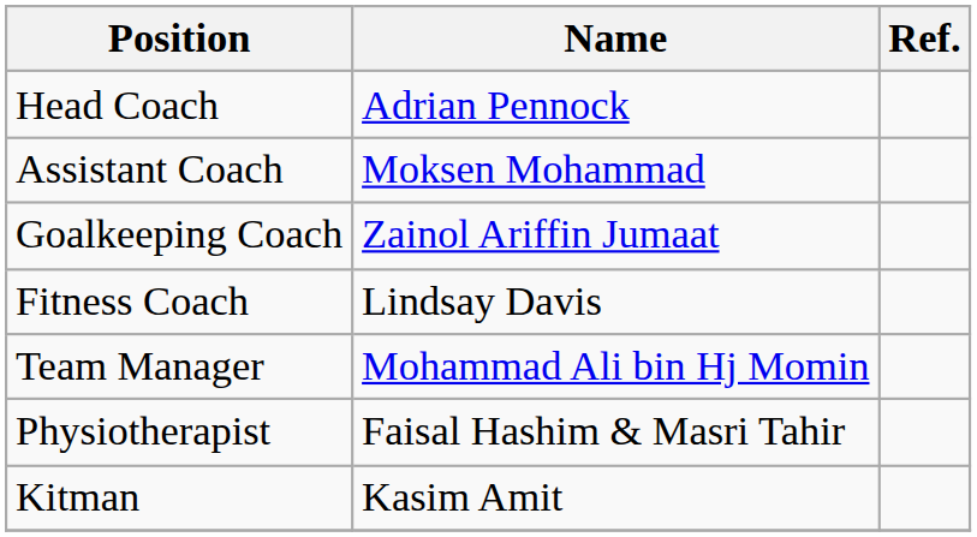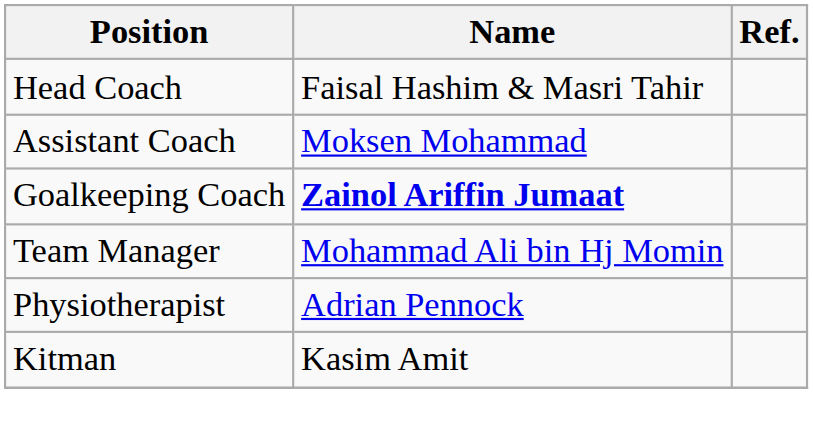 <table class="wikitable">
 <tr>
 <th>Position</th>
 <th>Name</th>
 <th>Ref.</th>
 </tr>
 <tr>
 <td>Head Coach</td>
-<td> <a href='#'>Adrian Pennock</a></td>
+<td> Faisal Hashim & Masri Tahir</td>
 <td></td>
 </tr>
 <tr>
 <td>Assistant Coach</td>
 <td> <a href='#'>Moksen Mohammad</a></td>
 <td></td>
 </tr>
 <tr>
 <td>Goalkeeping Coach</td>
-<td> <a href='#'>Zainol Ariffin Jumaat</a></td>
-<td></td>
-</tr>
-<tr>
-<td>Fitness Coach</td>
-<td> Lindsay Davis</td>
+<td><strong> <a href='#'>Zainol Ariffin Jumaat</a></strong></td>
 <td></td>
 </tr>
 <tr>
 <td>Team Manager</td>
 <td> <a href='#'>Mohammad Ali bin Hj Momin</a></td>
 <td></td>
 </tr>
 <tr>
 <td>Physiotherapist</td>
-<td> Faisal Hashim & Masri Tahir</td>
+<td> <a href='#'>Adrian Pennock</a></td>
 <td></td>
 </tr>
 <tr>
 <td>Kitman</td>
 <td> Kasim Amit</td>
 <td></td>
 </tr>
 <tr>
 </tr>
 </table>
